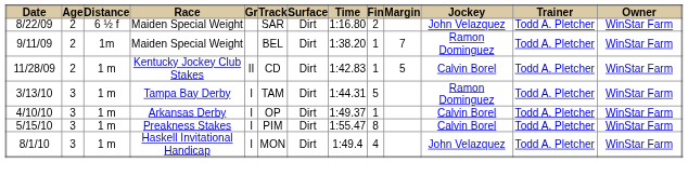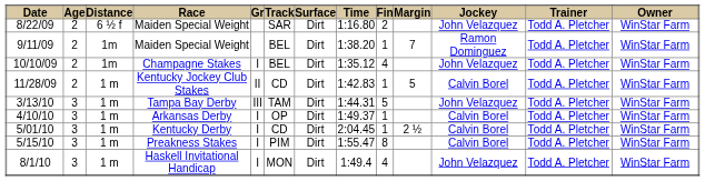 <table class = "sortable" | border="2" cellpadding="0" style=" text-align:center; margin-left:1em; float:left ;border-collapse: collapse; font-size:90%">
 <tr bgcolor="#DACAA5" align="center">
 <td width="72px"><strong>Date</strong><br></td>
 <td><strong>Age</strong><br></td>
 <td><strong>Distance</strong><br></td>
 <td width="150px"><strong>Race</strong><br></td>
 <td><strong>Gr</strong><br></td>
 <td><strong>Track</strong><br></td>
 <td><strong>Surface</strong><br></td>
 <td width="50px"><strong>Time</strong><br></td>
 <td><strong>Fin</strong><br></td>
 <td><strong>Margin</strong><br></td>
 <td width="120px"><strong>Jockey</strong><br></td>
 <td width="110px"><strong>Trainer</strong><br></td>
 <td width="110px"><strong>Owner</strong><br></td>
 </tr>
 <tr>
 <td>8/22/09</td>
 <td>2</td>
 <td>6 ½ f</td>
 <td>Maiden Special Weight</td>
 <td></td>
 <td>SAR</td>
 <td>Dirt</td>
 <td>1:16.80</td>
 <td>2</td>
 <td></td>
 <td><a href='#'>John Velazquez</a></td>
 <td><a href='#'>Todd A. Pletcher</a></td>
 <td><a href='#'>WinStar Farm</a></td>
 </tr>
 <tr>
 <td>9/11/09</td>
 <td>2</td>
 <td>1m</td>
 <td>Maiden Special Weight</td>
 <td></td>
 <td>BEL</td>
 <td>Dirt</td>
 <td>1:38.20</td>
 <td>1</td>
 <td>7</td>
 <td><a href='#'>Ramon Dominguez</a></td>
 <td><a href='#'>Todd A. Pletcher</a></td>
 <td><a href='#'>WinStar Farm</a></td>
 </tr>
 <tr>
+<td>10/10/09</td>
+<td>2</td>
+<td>1m</td>
+<td><a href='#'>Champagne Stakes</a></td>
+<td>I</td>
+<td>BEL</td>
+<td>Dirt</td>
+<td>1:35.12</td>
+<td>4</td>
+<td></td>
+<td><a href='#'>John Velazquez</a></td>
+<td><a href='#'>Todd A. Pletcher</a></td>
+<td><a href='#'>WinStar Farm</a></td>
+</tr>
+<tr>
 <td>11/28/09</td>
 <td>2</td>
 <td>1 m</td>
 <td><a href='#'>Kentucky Jockey Club Stakes</a></td>
 <td>II</td>
 <td>CD</td>
 <td>Dirt</td>
 <td>1:42.83</td>
 <td>1</td>
 <td>5</td>
 <td><a href='#'>Calvin Borel</a></td>
 <td><a href='#'>Todd A. Pletcher</a></td>
 <td><a href='#'>WinStar Farm</a></td>
 </tr>
 <tr>
 <td>3/13/10</td>
 <td>3</td>
 <td>1 m</td>
 <td><a href='#'>Tampa Bay Derby</a></td>
-<td>I</td>
+<td>III</td>
 <td>TAM</td>
 <td>Dirt</td>
 <td>1:44.31</td>
 <td>5</td>
 <td></td>
-<td><a href='#'>Ramon Dominguez</a></td>
+<td><a href='#'>John Velazquez</a></td>
 <td><a href='#'>Todd A. Pletcher</a></td>
 <td><a href='#'>WinStar Farm</a></td>
 </tr>
 <tr>
 <td>4/10/10</td>
 <td>3</td>
 <td>1 m</td>
 <td><a href='#'>Arkansas Derby</a></td>
 <td>I</td>
 <td>OP</td>
 <td>Dirt</td>
 <td>1:49.37</td>
 <td>1</td>
 <td></td>
+<td><a href='#'>Calvin Borel</a></td>
+<td><a href='#'>Todd A. Pletcher</a></td>
+<td><a href='#'>WinStar Farm</a></td>
+</tr>
+<tr>
+<td>5/01/10</td>
+<td>3</td>
+<td>1 m</td>
+<td><a href='#'>Kentucky Derby</a></td>
+<td>I</td>
+<td>CD</td>
+<td>Dirt</td>
+<td>2:04.45</td>
+<td>1</td>
+<td>2 ½</td>
 <td><a href='#'>Calvin Borel</a></td>
 <td><a href='#'>Todd A. Pletcher</a></td>
 <td><a href='#'>WinStar Farm</a></td>
 </tr>
 <tr>
 <td>5/15/10</td>
 <td>3</td>
 <td>1 m</td>
 <td><a href='#'>Preakness Stakes</a></td>
 <td>I</td>
 <td>PIM</td>
 <td>Dirt</td>
 <td>1:55.47</td>
 <td>8</td>
 <td></td>
 <td><a href='#'>Calvin Borel</a></td>
 <td><a href='#'>Todd A. Pletcher</a></td>
 <td><a href='#'>WinStar Farm</a></td>
 </tr>
 <tr>
 <td>8/1/10</td>
 <td>3</td>
 <td>1 m</td>
 <td><a href='#'>Haskell Invitational Handicap</a></td>
 <td>I</td>
 <td>MON</td>
 <td>Dirt</td>
 <td>1:49.4</td>
 <td>4</td>
 <td></td>
 <td><a href='#'>John Velazquez</a></td>
 <td><a href='#'>Todd A. Pletcher</a></td>
 <td><a href='#'>WinStar Farm</a></td>
 </tr>
 </table>
